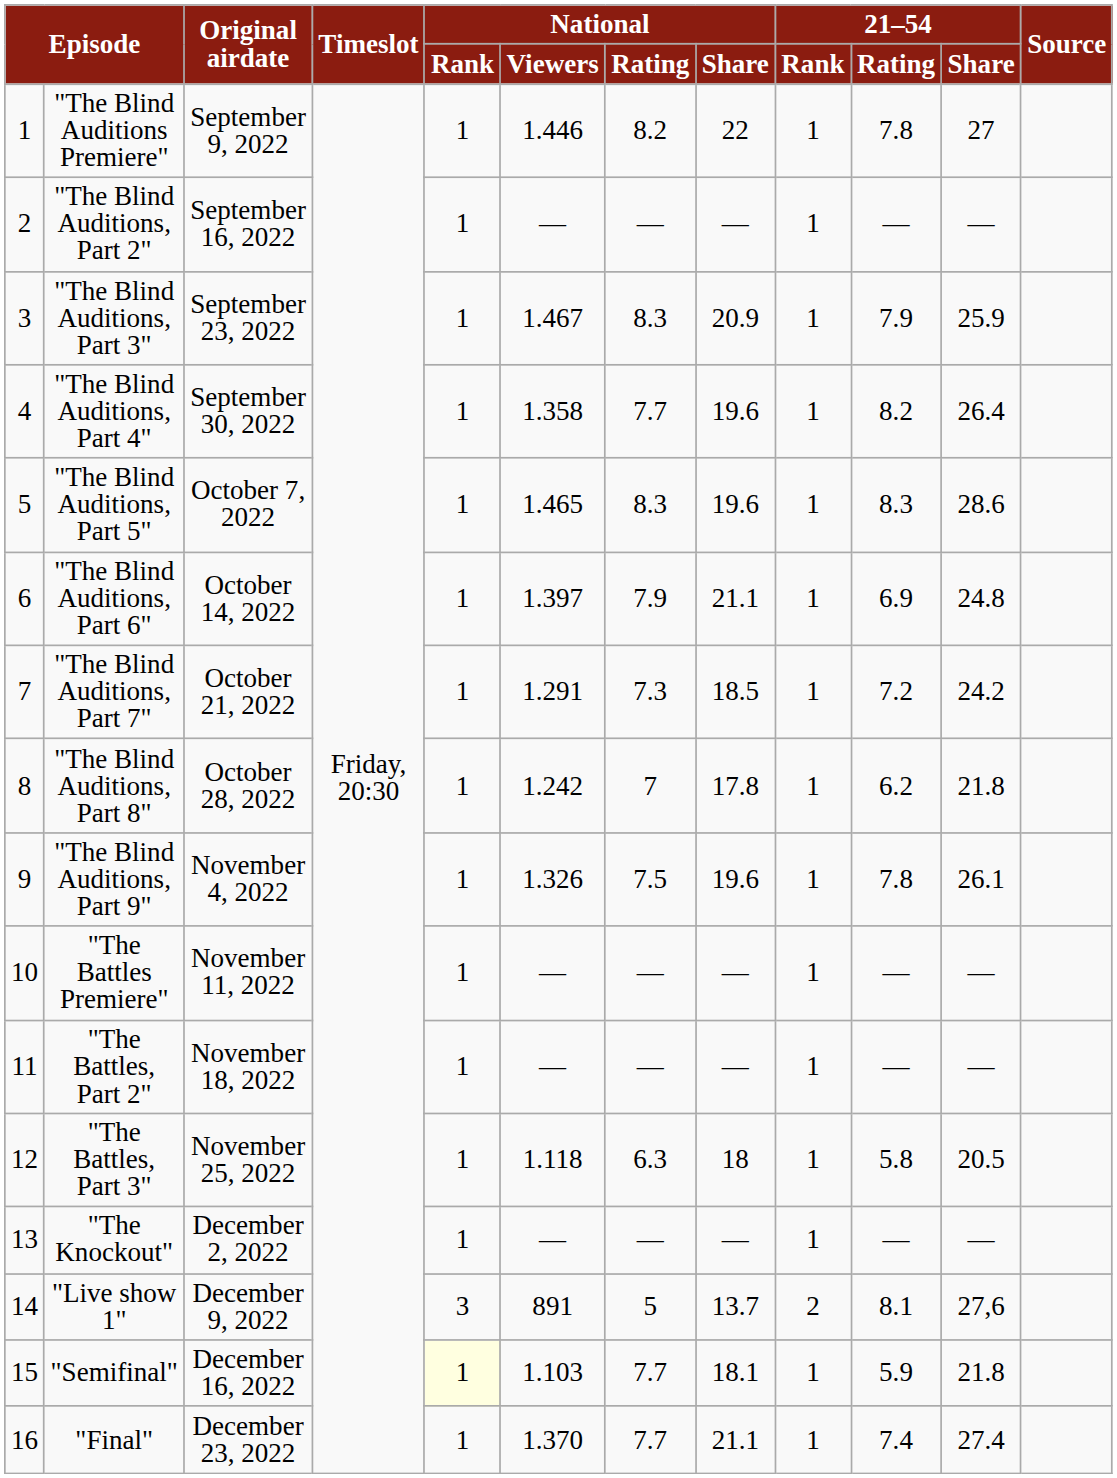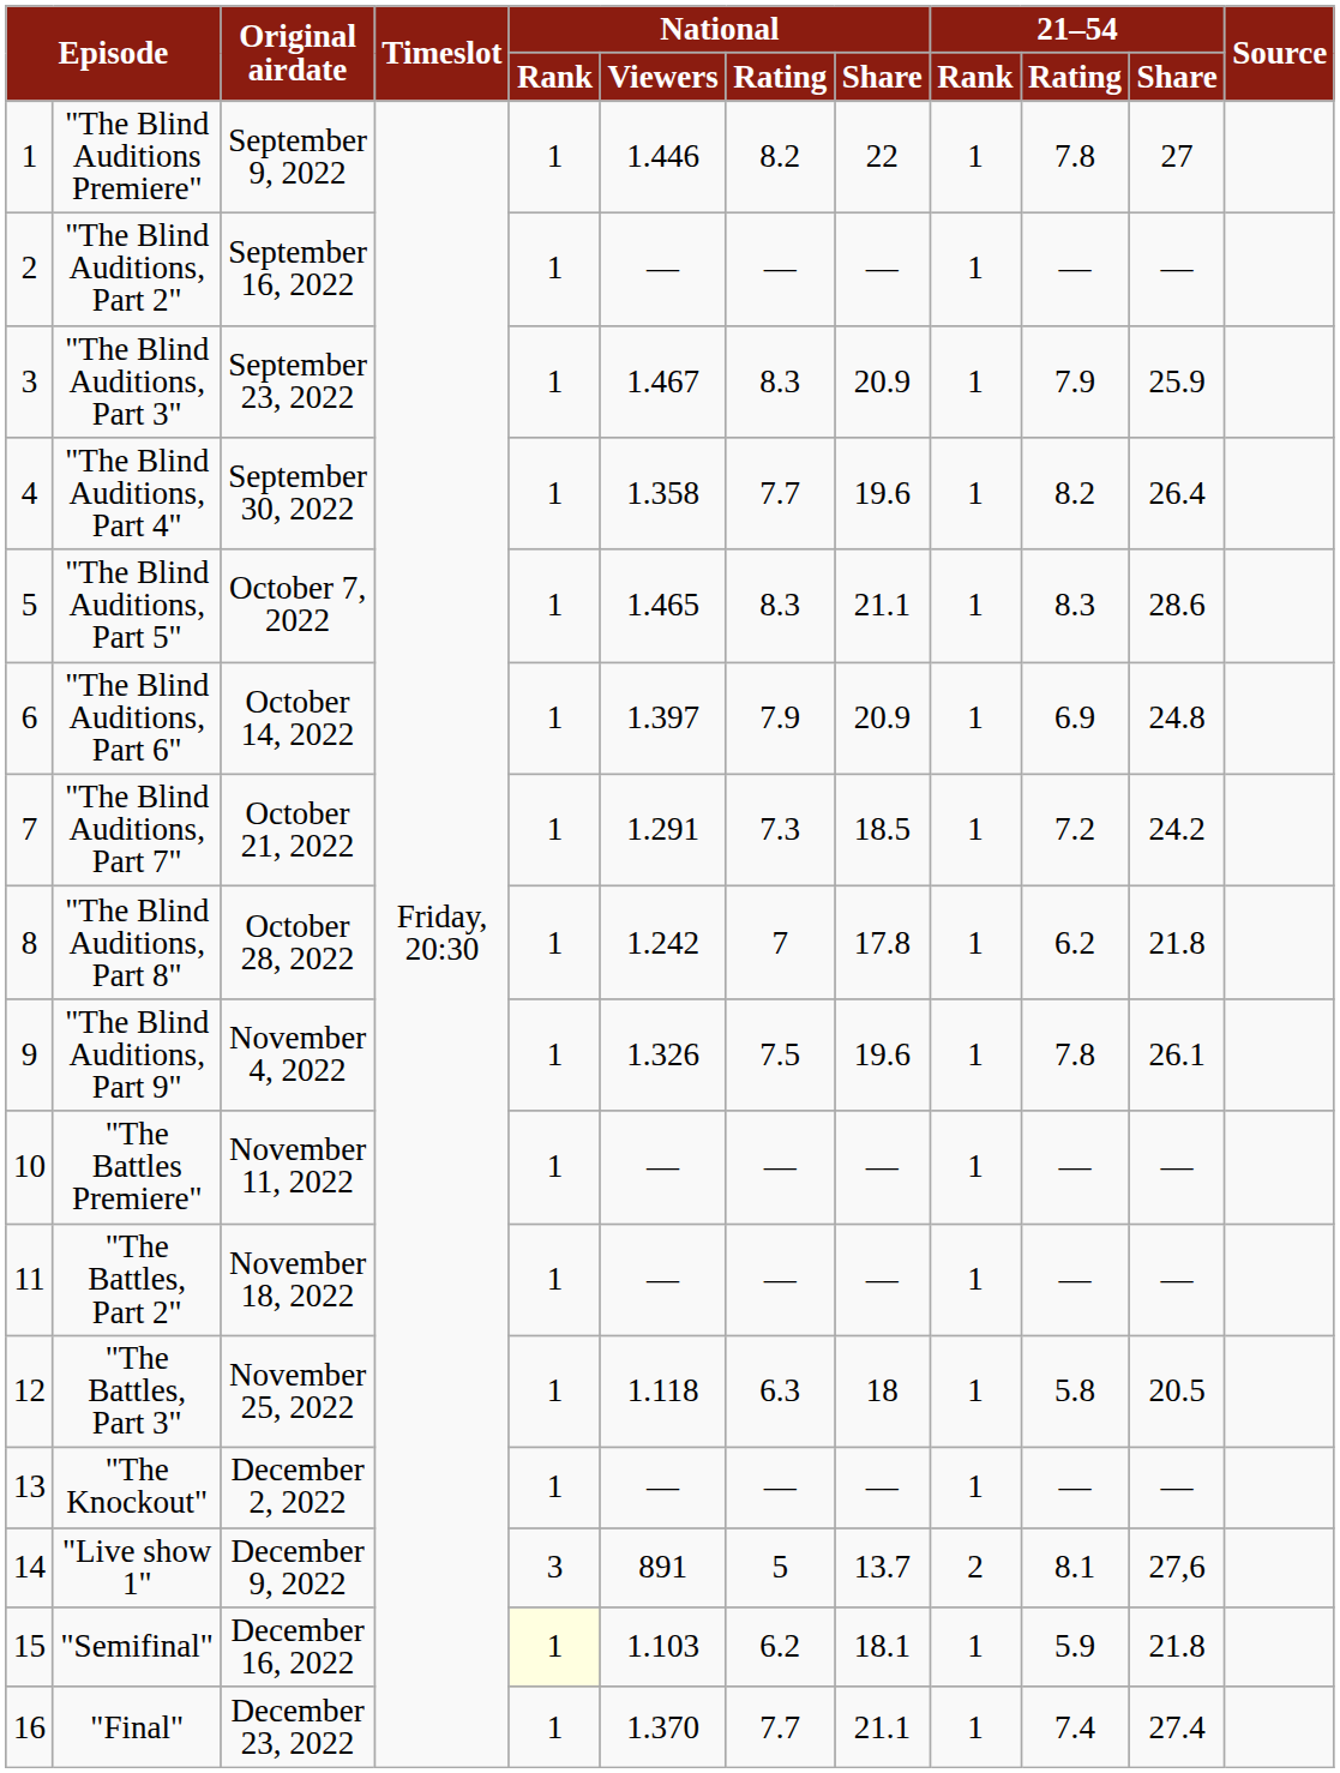 <table class="wikitable" style="text-align:center; line-height:16px; width:100%;">
 <tr style="color:white;">
 <th style="background:#8b1c10; color:white;" rowspan="2" colspan="2">Episode</th>
 <th style="background:#8b1c10;" rowspan="2">Original airdate</th>
 <th style="background:#8b1c10;" rowspan="2">Timeslot<br><small></small></th>
 <th style="background:#8b1c10;" colspan="4">National</th>
 <th style="background:#8b1c10;" colspan="3">21–54</th>
 <th style="background:#8b1c10;" rowspan="2">Source</th>
 </tr>
 <tr style="color:white;">
 <th style="background:#8b1c10;">Rank</th>
 <th style="background:#8b1c10;">Viewers<br><small></small></th>
 <th style="background:#8b1c10;">Rating<br><small></small></th>
 <th style="background:#8b1c10;">Share<br><small></small></th>
 <th style="background:#8b1c10;">Rank</th>
 <th style="background:#8b1c10;">Rating<br><small></small></th>
 <th style="background:#8b1c10;">Share<br><small></small></th>
 </tr>
 <tr>
 <td>1</td>
 <td>"The Blind Auditions Premiere"</td>
 <td>September 9, 2022</td>
 <td rowspan="16">Friday, 20:30</td>
 <td>1</td>
 <td>1.446</td>
 <td>8.2</td>
 <td>22</td>
 <td>1</td>
 <td>7.8</td>
 <td>27</td>
 <td></td>
 </tr>
 <tr>
 <td>2</td>
 <td>"The Blind Auditions, Part 2"</td>
 <td>September 16, 2022</td>
 <td>1</td>
 <td>—</td>
 <td>—</td>
 <td>—</td>
 <td>1</td>
 <td>—</td>
 <td>—</td>
 <td></td>
 </tr>
 <tr>
 <td>3</td>
 <td>"The Blind Auditions, Part 3"</td>
 <td>September 23, 2022</td>
 <td>1</td>
 <td>1.467</td>
 <td>8.3</td>
 <td>20.9</td>
 <td>1</td>
 <td>7.9</td>
 <td>25.9</td>
 <td></td>
 </tr>
 <tr>
 <td>4</td>
 <td>"The Blind Auditions, Part 4"</td>
 <td>September 30, 2022</td>
 <td>1</td>
 <td>1.358</td>
 <td>7.7</td>
 <td>19.6</td>
 <td>1</td>
 <td>8.2</td>
 <td>26.4</td>
 <td></td>
 </tr>
 <tr>
 <td>5</td>
 <td>"The Blind Auditions, Part 5"</td>
 <td>October 7, 2022</td>
 <td>1</td>
 <td>1.465</td>
 <td>8.3</td>
-<td>19.6</td>
+<td>21.1</td>
 <td>1</td>
 <td>8.3</td>
 <td>28.6</td>
 <td></td>
 </tr>
 <tr>
 <td>6</td>
 <td>"The Blind Auditions, Part 6"</td>
 <td>October 14, 2022</td>
 <td>1</td>
 <td>1.397</td>
 <td>7.9</td>
-<td>21.1</td>
+<td>20.9</td>
 <td>1</td>
 <td>6.9</td>
 <td>24.8</td>
 <td></td>
 </tr>
 <tr>
 <td>7</td>
 <td>"The Blind Auditions, Part 7"</td>
 <td>October 21, 2022</td>
 <td>1</td>
 <td>1.291</td>
 <td>7.3</td>
 <td>18.5</td>
 <td>1</td>
 <td>7.2</td>
 <td>24.2</td>
 <td></td>
 </tr>
 <tr>
 <td>8</td>
 <td>"The Blind Auditions, Part 8"</td>
 <td>October 28, 2022</td>
 <td>1</td>
 <td>1.242</td>
 <td>7</td>
 <td>17.8</td>
 <td>1</td>
 <td>6.2</td>
 <td>21.8</td>
 <td></td>
 </tr>
 <tr>
 <td>9</td>
 <td>"The Blind Auditions, Part 9"</td>
 <td>November 4, 2022</td>
 <td>1</td>
 <td>1.326</td>
 <td>7.5</td>
 <td>19.6</td>
 <td>1</td>
 <td>7.8</td>
 <td>26.1</td>
 <td></td>
 </tr>
 <tr>
 <td>10</td>
 <td>"The Battles Premiere"</td>
 <td>November 11, 2022</td>
 <td>1</td>
 <td>—</td>
 <td>—</td>
 <td>—</td>
 <td>1</td>
 <td>—</td>
 <td>—</td>
 <td></td>
 </tr>
 <tr>
 <td>11</td>
 <td>"The Battles, Part 2"</td>
 <td>November 18, 2022</td>
 <td>1</td>
 <td>—</td>
 <td>—</td>
 <td>—</td>
 <td>1</td>
 <td>—</td>
 <td>—</td>
 <td></td>
 </tr>
 <tr>
 <td>12</td>
 <td>"The Battles, Part 3"</td>
 <td>November 25, 2022</td>
 <td>1</td>
 <td>1.118</td>
 <td>6.3</td>
 <td>18</td>
 <td>1</td>
 <td>5.8</td>
 <td>20.5</td>
 <td></td>
 </tr>
 <tr>
 <td>13</td>
 <td>"The Knockout"</td>
 <td>December 2, 2022</td>
 <td>1</td>
 <td>—</td>
 <td>—</td>
 <td>—</td>
 <td>1</td>
 <td>—</td>
 <td>—</td>
 <td></td>
 </tr>
 <tr>
 <td>14</td>
 <td>"Live show 1"</td>
 <td>December 9, 2022</td>
 <td>3</td>
 <td>891</td>
 <td>5</td>
 <td>13.7</td>
 <td>2</td>
 <td>8.1</td>
 <td>27,6</td>
 <td></td>
 </tr>
 <tr>
 <td>15</td>
 <td>"Semifinal"</td>
 <td>December 16, 2022</td>
 <td style="background: lightyellow;">1</td>
 <td>1.103</td>
-<td>7.7</td>
+<td>6.2</td>
 <td>18.1</td>
 <td>1</td>
 <td>5.9</td>
 <td>21.8</td>
 <td></td>
 </tr>
 <tr>
 <td>16</td>
 <td>"Final"</td>
 <td>December 23, 2022</td>
 <td>1</td>
 <td>1.370</td>
 <td>7.7</td>
 <td>21.1</td>
 <td>1</td>
 <td>7.4</td>
 <td>27.4</td>
 <td></td>
 </tr>
 </table>
